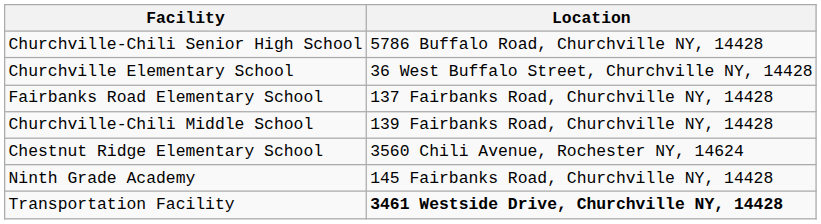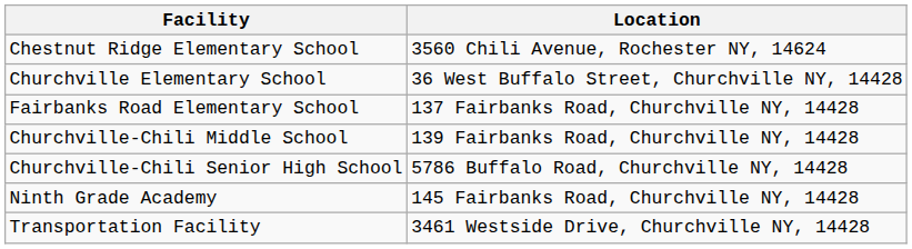 <table class="wikitable">
 <tr>
 <th>Facility</th>
 <th>Location</th>
 </tr>
 <tr>
-<td>Churchville-Chili Senior High School</td>
-<td>5786 Buffalo Road, Churchville NY, 14428</td>
+<td>Chestnut Ridge Elementary School</td>
+<td>3560 Chili Avenue, Rochester NY, 14624</td>
 </tr>
 <tr>
 <td>Churchville Elementary School</td>
 <td>36 West Buffalo Street, Churchville NY, 14428</td>
 </tr>
 <tr>
 <td>Fairbanks Road Elementary School</td>
 <td>137 Fairbanks Road, Churchville NY, 14428</td>
 </tr>
 <tr>
 <td>Churchville-Chili Middle School</td>
 <td>139 Fairbanks Road, Churchville NY, 14428</td>
 </tr>
 <tr>
-<td>Chestnut Ridge Elementary School</td>
-<td>3560 Chili Avenue, Rochester NY, 14624</td>
+<td>Churchville-Chili Senior High School</td>
+<td>5786 Buffalo Road, Churchville NY, 14428</td>
 </tr>
 <tr>
 <td>Ninth Grade Academy</td>
 <td>145 Fairbanks Road, Churchville NY, 14428</td>
 </tr>
 <tr>
 <td>Transportation Facility</td>
-<td><strong>3461 Westside Drive, Churchville NY, 14428</strong></td>
+<td>3461 Westside Drive, Churchville NY, 14428</td>
 </tr>
 </table>
